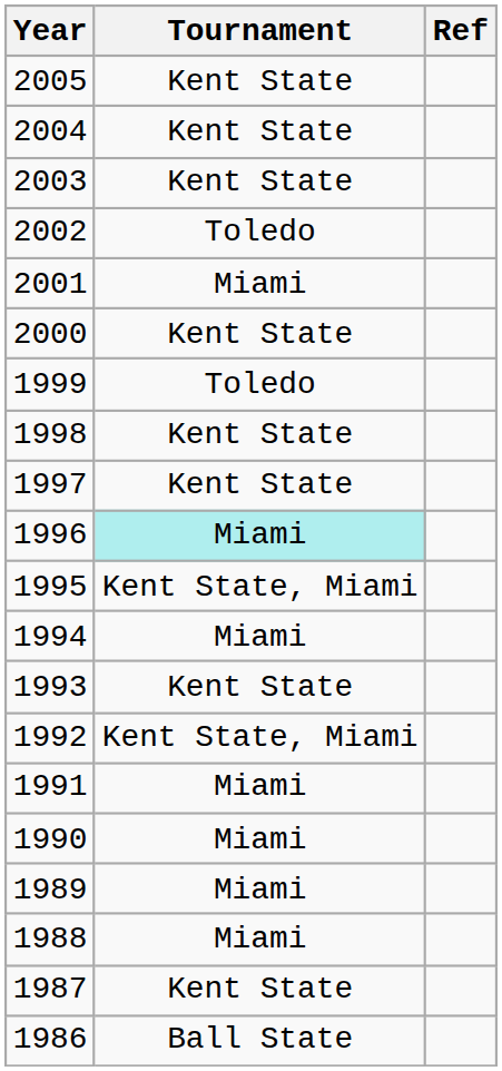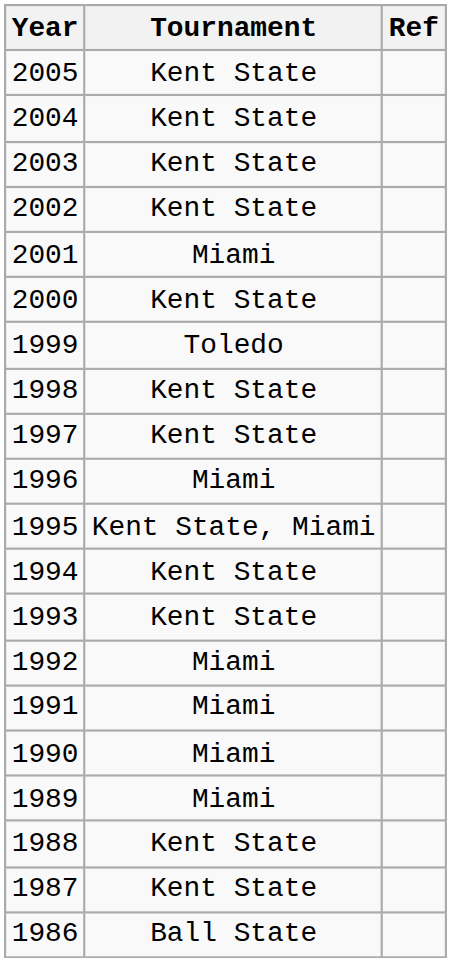 <table class="wikitable" style="text-align:center" cellpadding=2 cellspacing=2>
 <tr>
 <th>Year</th>
 <th>Tournament</th>
 <th>Ref</th>
 </tr>
 <tr>
 <td>2005</td>
 <td>Kent State</td>
 <td></td>
 </tr>
 <tr>
 <td>2004</td>
 <td>Kent State</td>
 <td></td>
 </tr>
 <tr>
 <td>2003</td>
 <td>Kent State</td>
 <td></td>
 </tr>
 <tr>
 <td>2002</td>
-<td>Toledo</td>
+<td>Kent State</td>
 <td></td>
 </tr>
 <tr>
 <td>2001</td>
 <td>Miami</td>
 <td></td>
 </tr>
 <tr>
 <td>2000</td>
 <td>Kent State</td>
 <td></td>
 </tr>
 <tr>
 <td>1999</td>
 <td>Toledo</td>
 <td></td>
 </tr>
 <tr>
 <td>1998</td>
 <td>Kent State</td>
 <td></td>
 </tr>
 <tr>
 <td>1997</td>
 <td>Kent State</td>
 <td></td>
 </tr>
 <tr>
 <td>1996</td>
-<td style="background: paleturquoise;">Miami</td>
+<td>Miami</td>
 <td></td>
 </tr>
 <tr>
 <td>1995</td>
 <td>Kent State, Miami</td>
 <td></td>
 </tr>
 <tr>
 <td>1994</td>
-<td>Miami</td>
+<td>Kent State</td>
 <td></td>
 </tr>
 <tr>
 <td>1993</td>
 <td>Kent State</td>
 <td></td>
 </tr>
 <tr>
 <td>1992</td>
-<td>Kent State, Miami</td>
+<td>Miami</td>
 <td></td>
 </tr>
 <tr>
 <td>1991</td>
 <td>Miami</td>
 <td></td>
 </tr>
 <tr>
 <td>1990</td>
 <td>Miami</td>
 <td></td>
 </tr>
 <tr>
 <td>1989</td>
 <td>Miami</td>
 <td></td>
 </tr>
 <tr>
 <td>1988</td>
-<td>Miami</td>
+<td>Kent State</td>
 <td></td>
 </tr>
 <tr>
 <td>1987</td>
 <td>Kent State</td>
 <td></td>
 </tr>
 <tr>
 <td>1986</td>
 <td>Ball State</td>
 <td></td>
 </tr>
 </table>
